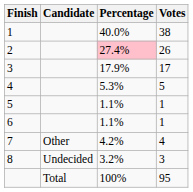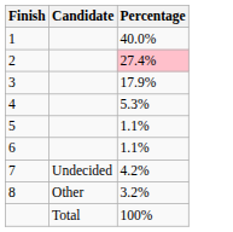 <table class="wikitable sortable">
 <tr>
 <th>Finish</th>
 <th>Candidate</th>
 <th>Percentage</th>
-<th>Votes</th>
 </tr>
 <tr>
 <td>1</td>
 <td></td>
 <td>40.0%</td>
-<td>38</td>
 </tr>
 <tr>
 <td>2</td>
 <td></td>
 <td style="background: pink;">27.4%</td>
-<td>26</td>
 </tr>
 <tr>
 <td>3</td>
 <td></td>
 <td>17.9%</td>
-<td>17</td>
 </tr>
 <tr>
 <td>4</td>
 <td></td>
 <td>5.3%</td>
-<td>5</td>
 </tr>
 <tr>
 <td>5</td>
 <td></td>
 <td>1.1%</td>
-<td>1</td>
 </tr>
 <tr>
 <td>6</td>
 <td></td>
 <td>1.1%</td>
-<td>1</td>
 </tr>
 <tr>
 <td>7</td>
-<td>Other</td>
+<td>Undecided</td>
 <td>4.2%</td>
-<td>4</td>
 </tr>
 <tr>
 <td>8</td>
-<td>Undecided</td>
+<td>Other</td>
 <td>3.2%</td>
-<td>3</td>
 </tr>
 <tr>
 <td></td>
 <td>Total</td>
 <td>100%</td>
-<td>95</td>
 </tr>
 </table>
